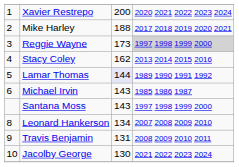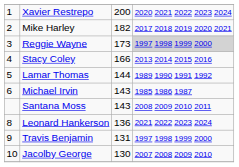 <table class="wikitable">
 <tr>
 </tr>
 <tr>
 <td>1</td>
 <td><a href='#'>Xavier Restrepo</a></td>
 <td>200</td>
 <td style="font-size:80%;"><a href='#'>2020</a> <a href='#'>2021</a> <a href='#'>2022</a> <a href='#'>2023</a> <a href='#'>2024</a></td>
 </tr>
 <tr>
 <td>2</td>
 <td>Mike Harley</td>
-<td>188</td>
+<td>182</td>
 <td style="font-size:80%;"><a href='#'>2017</a> <a href='#'>2018</a> <a href='#'>2019</a> <a href='#'>2020</a> <a href='#'>2021</a></td>
 </tr>
 <tr>
 <td>3</td>
 <td><a href='#'>Reggie Wayne</a></td>
 <td>173</td>
 <td style="background: lightgrey; font-size:80%;"><a href='#'>1997</a> <a href='#'>1998</a> <a href='#'>1999</a> <a href='#'>2000</a></td>
 </tr>
 <tr>
 <td>4</td>
 <td><a href='#'>Stacy Coley</a></td>
-<td>162</td>
+<td>166</td>
 <td style="font-size:80%;"><a href='#'>2013</a> <a href='#'>2014</a> <a href='#'>2015</a> <a href='#'>2016</a></td>
 </tr>
 <tr>
 <td>5</td>
 <td><a href='#'>Lamar Thomas</a></td>
-<td style="background: lavender;">144</td>
+<td>144</td>
 <td style="font-size:80%;"><a href='#'>1989</a> <a href='#'>1990</a> <a href='#'>1991</a> <a href='#'>1992</a></td>
 </tr>
 <tr>
 <td>6</td>
 <td><a href='#'>Michael Irvin</a></td>
 <td>143</td>
 <td style="font-size:80%;"><a href='#'>1985</a> <a href='#'>1986</a> <a href='#'>1987</a></td>
 </tr>
 <tr>
 <td></td>
 <td><a href='#'>Santana Moss</a></td>
 <td>143</td>
-<td style="font-size:80%;"><a href='#'>1997</a> <a href='#'>1998</a> <a href='#'>1999</a> <a href='#'>2000</a></td>
+<td style="font-size:80%;"><a href='#'>2008</a> <a href='#'>2009</a> <a href='#'>2010</a> <a href='#'>2011</a></td>
 </tr>
 <tr>
 <td>8</td>
 <td><a href='#'>Leonard Hankerson</a></td>
-<td>134</td>
-<td style="font-size:80%;"><a href='#'>2007</a> <a href='#'>2008</a> <a href='#'>2009</a> <a href='#'>2010</a></td>
+<td>136</td>
+<td style="font-size:80%;"><a href='#'>2021</a> <a href='#'>2022</a> <a href='#'>2023</a> <a href='#'>2024</a></td>
 </tr>
 <tr>
 <td>9</td>
 <td><a href='#'>Travis Benjamin</a></td>
 <td>131</td>
-<td style="font-size:80%;"><a href='#'>2008</a> <a href='#'>2009</a> <a href='#'>2010</a> <a href='#'>2011</a></td>
+<td style="font-size:80%;"><a href='#'>1997</a> <a href='#'>1998</a> <a href='#'>1999</a> <a href='#'>2000</a></td>
 </tr>
 <tr>
 <td>10</td>
 <td><a href='#'>Jacolby George</a></td>
 <td>130</td>
-<td style="font-size:80%;"><a href='#'>2021</a> <a href='#'>2022</a> <a href='#'>2023</a> <a href='#'>2024</a></td>
+<td style="font-size:80%;"><a href='#'>2007</a> <a href='#'>2008</a> <a href='#'>2009</a> <a href='#'>2010</a></td>
 </tr>
 <tr>
 </tr>
 </table>
